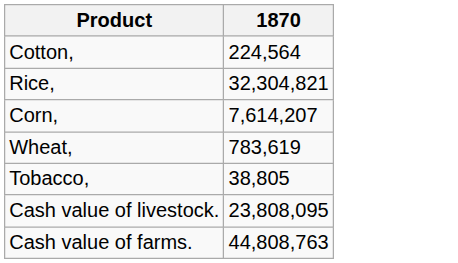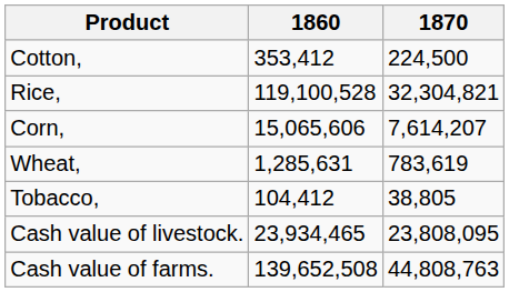 <table class="wikitable floatright">
 <tr align="center">
 <th>Product</th>
+<th>1860</th>
 <th>1870</th>
 </tr>
 <tr>
 <td>Cotton, </td>
-<td>224,564</td>
+<td>353,412</td>
+<td>224,500</td>
 </tr>
 <tr>
 <td align="left">Rice, </td>
+<td>119,100,528</td>
 <td>32,304,821</td>
 </tr>
 <tr>
 <td align="left">Corn, </td>
+<td>15,065,606</td>
 <td>7,614,207</td>
 </tr>
 <tr>
 <td align="left">Wheat, </td>
+<td>1,285,631</td>
 <td>783,619</td>
 </tr>
 <tr>
 <td>Tobacco, </td>
+<td>104,412</td>
 <td>38,805</td>
 </tr>
 <tr>
 <td>Cash value of livestock.</td>
+<td>23,934,465</td>
 <td>23,808,095</td>
 </tr>
 <tr>
 <td>Cash value of farms.</td>
+<td>139,652,508</td>
 <td>44,808,763</td>
 </tr>
 </table>
